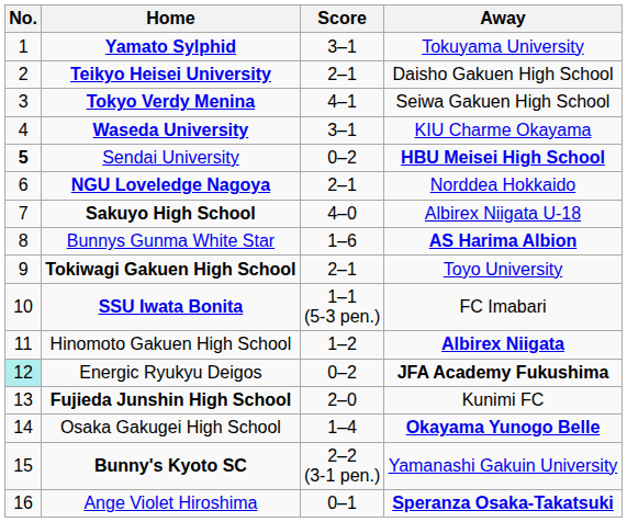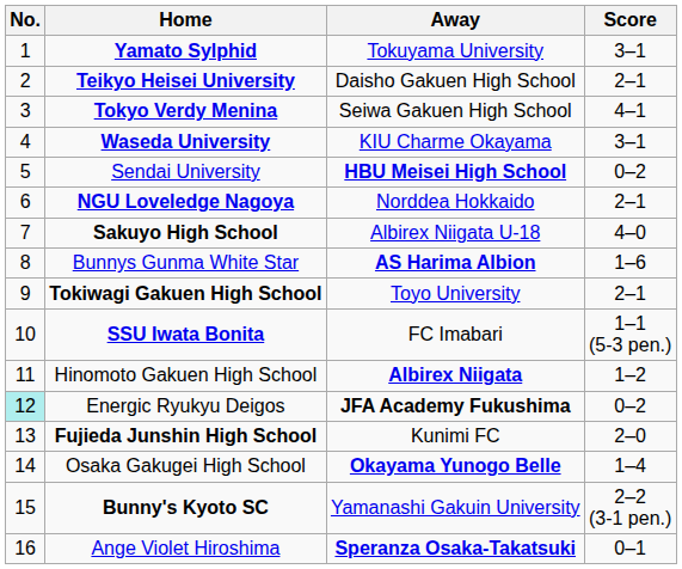 <table class="wikitable" style="text-align: center">
 <tr>
 <th>No.</th>
 <th>Home</th>
+<th>Away</th>
 <th>Score</th>
-<th>Away</th>
 </tr>
 <tr>
 <td>1</td>
 <td><strong><a href='#'>Yamato Sylphid</a></strong></td>
+<td><a href='#'>Tokuyama University</a></td>
 <td>3–1</td>
-<td><a href='#'>Tokuyama University</a></td>
 </tr>
 <tr>
 <td>2</td>
 <td><strong><a href='#'>Teikyo Heisei University</a></strong></td>
+<td>Daisho Gakuen High School</td>
 <td>2–1</td>
-<td>Daisho Gakuen High School</td>
 </tr>
 <tr>
 <td>3</td>
 <td><strong><a href='#'>Tokyo Verdy Menina</a></strong></td>
+<td>Seiwa Gakuen High School</td>
 <td>4–1</td>
-<td>Seiwa Gakuen High School</td>
 </tr>
 <tr>
 <td>4</td>
 <td><strong><a href='#'>Waseda University</a></strong></td>
+<td><a href='#'>KIU Charme Okayama</a></td>
 <td>3–1</td>
-<td><a href='#'>KIU Charme Okayama</a></td>
 </tr>
 <tr>
-<td><strong>5</strong></td>
+<td>5</td>
 <td><a href='#'>Sendai University</a></td>
+<td><strong><a href='#'>HBU Meisei High School</a></strong></td>
 <td>0–2</td>
-<td><strong><a href='#'>HBU Meisei High School</a></strong></td>
 </tr>
 <tr>
 <td>6</td>
 <td><strong><a href='#'>NGU Loveledge Nagoya</a></strong></td>
+<td><a href='#'>Norddea Hokkaido</a></td>
 <td>2–1</td>
-<td><a href='#'>Norddea Hokkaido</a></td>
 </tr>
 <tr>
 <td>7</td>
 <td><strong>Sakuyo High School</strong></td>
+<td><a href='#'>Albirex Niigata U-18</a></td>
 <td>4–0</td>
-<td><a href='#'>Albirex Niigata U-18</a></td>
 </tr>
 <tr>
 <td>8</td>
 <td><a href='#'>Bunnys Gunma White Star</a></td>
+<td><strong><a href='#'>AS Harima Albion</a></strong></td>
 <td>1–6</td>
-<td><strong><a href='#'>AS Harima Albion</a></strong></td>
 </tr>
 <tr>
 <td>9</td>
 <td><strong>Tokiwagi Gakuen High School</strong></td>
+<td><a href='#'>Toyo University</a></td>
 <td>2–1</td>
-<td><a href='#'>Toyo University</a></td>
 </tr>
 <tr>
 <td>10</td>
 <td><strong><a href='#'>SSU Iwata Bonita</a></strong></td>
+<td>FC Imabari</td>
 <td>1–1<br>(5-3 pen.)</td>
-<td>FC Imabari</td>
 </tr>
 <tr>
 <td>11</td>
 <td>Hinomoto Gakuen High School</td>
+<td><strong><a href='#'>Albirex Niigata</a></strong></td>
 <td>1–2</td>
-<td><strong><a href='#'>Albirex Niigata</a></strong></td>
 </tr>
 <tr>
 <td style="background: paleturquoise;">12</td>
 <td>Energic Ryukyu Deigos</td>
+<td><strong>JFA Academy Fukushima</strong></td>
 <td>0–2</td>
-<td><strong>JFA Academy Fukushima</strong></td>
 </tr>
 <tr>
 <td>13</td>
 <td><strong>Fujieda Junshin High School</strong></td>
+<td>Kunimi FC</td>
 <td>2–0</td>
-<td>Kunimi FC</td>
 </tr>
 <tr>
 <td>14</td>
 <td>Osaka Gakugei High School</td>
+<td><strong><a href='#'>Okayama Yunogo Belle</a></strong></td>
 <td>1–4</td>
-<td><strong><a href='#'>Okayama Yunogo Belle</a></strong></td>
 </tr>
 <tr>
 <td>15</td>
 <td><strong>Bunny's Kyoto SC</strong></td>
+<td><a href='#'>Yamanashi Gakuin University</a></td>
 <td>2–2<br>(3-1 pen.)</td>
-<td><a href='#'>Yamanashi Gakuin University</a></td>
 </tr>
 <tr>
 <td>16</td>
 <td><a href='#'>Ange Violet Hiroshima</a></td>
+<td><strong><a href='#'>Speranza Osaka-Takatsuki</a></strong></td>
 <td>0–1</td>
-<td><strong><a href='#'>Speranza Osaka-Takatsuki</a></strong></td>
 </tr>
 </table>
